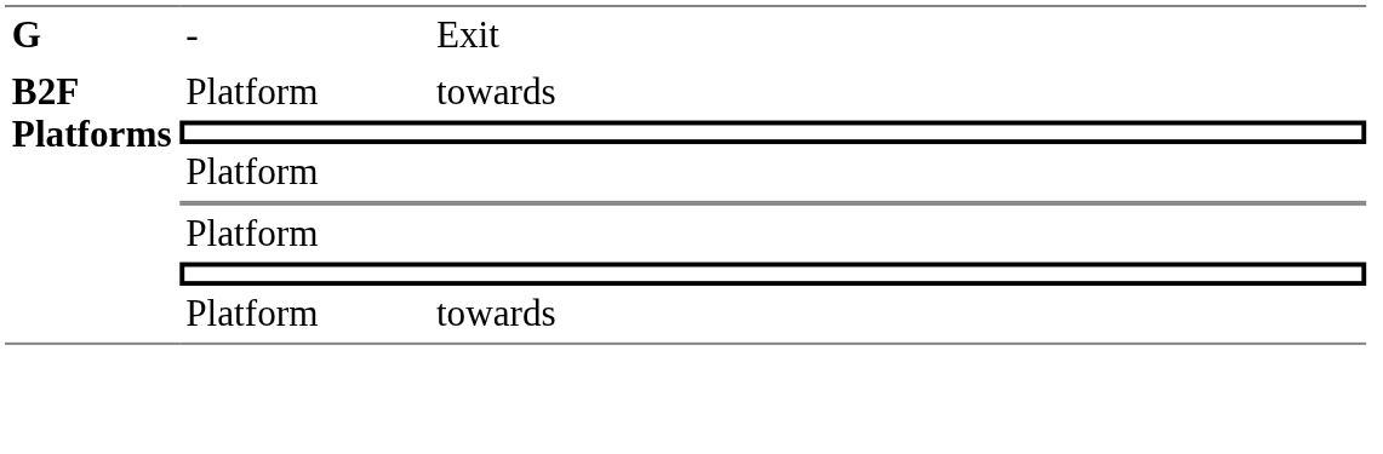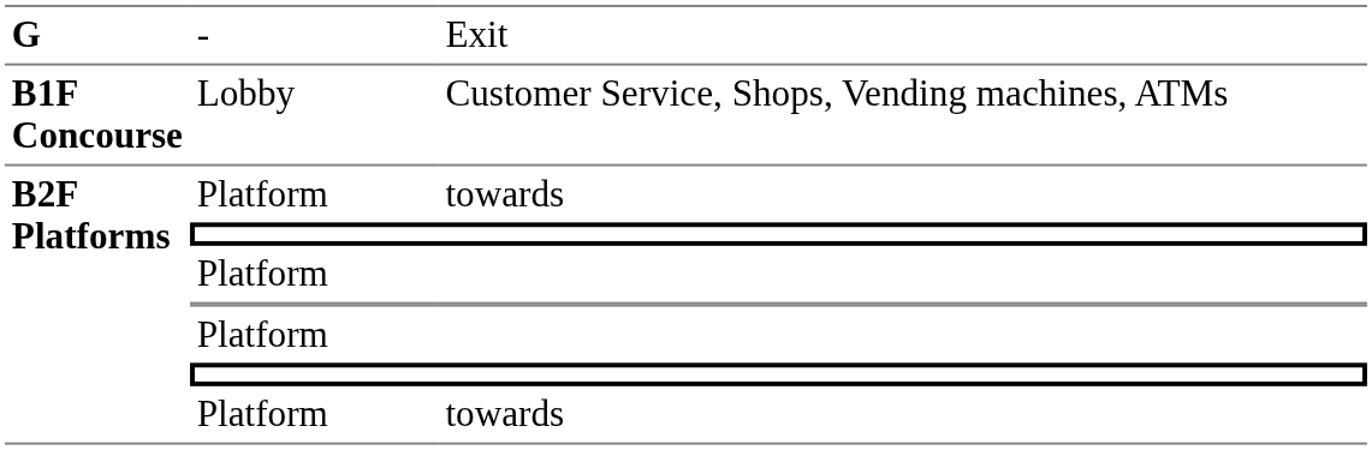 <table table border=0 cellspacing=0 cellpadding=3>
 <tr>
 <td style="border-top:solid 1px gray;" width=50 valign=top><strong>G</strong></td>
 <td style="border-top:solid 1px gray;" width=100 valign=top>-</td>
 <td style="border-top:solid 1px gray;" width=390 valign=top>Exit</td>
+</tr>
+<tr>
+<td style="border-bottom:solid 1px gray; border-top:solid 1px gray;" valign=top width=50><strong>B1F<br>Concourse</strong></td>
+<td style="border-bottom:solid 1px gray; border-top:solid 1px gray;" valign=top width=100>Lobby</td>
+<td style="border-bottom:solid 1px gray; border-top:solid 1px gray;" valign=top width=390>Customer Service, Shops, Vending machines, ATMs</td>
 </tr>
 <tr>
 <td style="border-bottom:solid 1px gray;" rowspan="6" valign=top><strong>B2F<br>Platforms</strong></td>
 <td>Platform</td>
 <td>  towards  </td>
 </tr>
 <tr>
 <td style="border-right:solid 2px black;border-left:solid 2px black;border-top:solid 2px black;border-bottom:solid 2px black;text-align:center;" colspan=2></td>
 </tr>
 <tr>
 <td style="border-bottom:solid 1px gray;">Platform</td>
 <td style="border-bottom:solid 1px gray;"></td>
 </tr>
 <tr>
 <td style="border-top:solid 1px gray;">Platform</td>
 <td style="border-top:solid 1px gray;"></td>
 </tr>
 <tr>
 <td style="border-right:solid 2px black;border-left:solid 2px black;border-top:solid 2px black;border-bottom:solid 2px black;text-align:center;" colspan=2></td>
 </tr>
 <tr>
 <td style="border-bottom:solid 1px gray;">Platform</td>
 <td style="border-bottom:solid 1px gray;">  towards   </td>
 </tr>
 </table>
